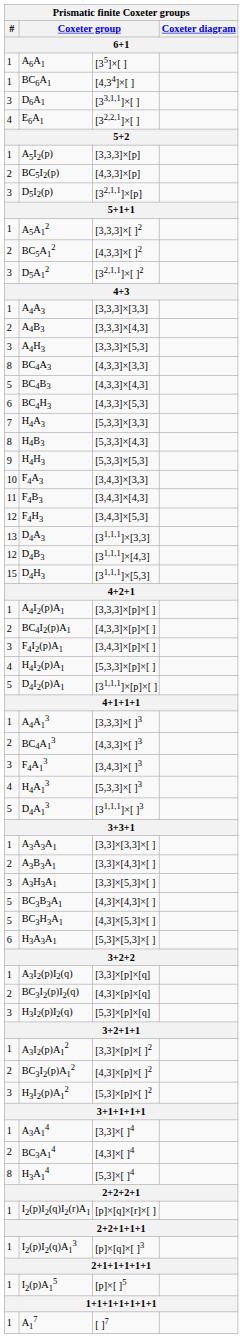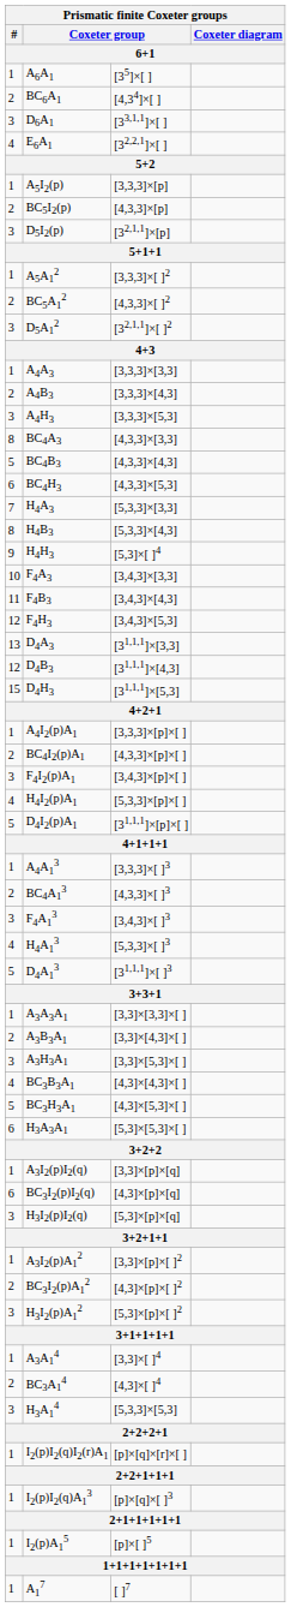 <table class="wikitable collapsed collapsible">
 <tr>
 <th colspan=12>Prismatic finite Coxeter groups</th>
 </tr>
 <tr>
 <th>#</th>
 <th colspan=2><a href='#'>Coxeter group</a></th>
 <th><a href='#'>Coxeter diagram</a></th>
 </tr>
 <tr>
 <th colspan=4>6+1</th>
 </tr>
 <tr>
 <td>1</td>
 <td>A<sub>6</sub>A<sub>1</sub></td>
 <td>[3<sup>5</sup>]×[ ]</td>
 <td></td>
 </tr>
 <tr>
-<td>1</td>
+<td>2</td>
 <td>BC<sub>6</sub>A<sub>1</sub></td>
 <td>[4,3<sup>4</sup>]×[ ]</td>
 <td></td>
 </tr>
 <tr>
 <td>3</td>
 <td>D<sub>6</sub>A<sub>1</sub></td>
 <td>[3<sup>3,1,1</sup>]×[ ]</td>
 <td></td>
 </tr>
 <tr>
 <td>4</td>
 <td>E<sub>6</sub>A<sub>1</sub></td>
 <td>[3<sup>2,2,1</sup>]×[ ]</td>
 <td></td>
 </tr>
 <tr>
 <th colspan=4>5+2</th>
 </tr>
 <tr>
 <td>1</td>
 <td>A<sub>5</sub>I<sub>2</sub>(p)</td>
 <td>[3,3,3]×[p]</td>
 <td></td>
 </tr>
 <tr>
 <td>2</td>
 <td>BC<sub>5</sub>I<sub>2</sub>(p)</td>
 <td>[4,3,3]×[p]</td>
 <td></td>
 </tr>
 <tr>
 <td>3</td>
 <td>D<sub>5</sub>I<sub>2</sub>(p)</td>
 <td>[3<sup>2,1,1</sup>]×[p]</td>
 <td></td>
 </tr>
 <tr>
 <th colspan=4>5+1+1</th>
 </tr>
 <tr>
 <td>1</td>
 <td>A<sub>5</sub>A<sub>1</sub><sup>2</sup></td>
 <td>[3,3,3]×[ ]<sup>2</sup></td>
 <td></td>
 </tr>
 <tr>
 <td>2</td>
 <td>BC<sub>5</sub>A<sub>1</sub><sup>2</sup></td>
 <td>[4,3,3]×[ ]<sup>2</sup></td>
 <td></td>
 </tr>
 <tr>
 <td>3</td>
 <td>D<sub>5</sub>A<sub>1</sub><sup>2</sup></td>
 <td>[3<sup>2,1,1</sup>]×[ ]<sup>2</sup></td>
 <td></td>
 </tr>
 <tr>
 <th colspan=4>4+3</th>
 </tr>
 <tr>
 <td>1</td>
 <td>A<sub>4</sub>A<sub>3</sub></td>
 <td>[3,3,3]×[3,3]</td>
 <td></td>
 </tr>
 <tr>
 <td>2</td>
 <td>A<sub>4</sub>B<sub>3</sub></td>
 <td>[3,3,3]×[4,3]</td>
 <td></td>
 </tr>
 <tr>
 <td>3</td>
 <td>A<sub>4</sub>H<sub>3</sub></td>
 <td>[3,3,3]×[5,3]</td>
 <td></td>
 </tr>
 <tr>
 <td>8</td>
 <td>BC<sub>4</sub>A<sub>3</sub></td>
 <td>[4,3,3]×[3,3]</td>
 <td></td>
 </tr>
 <tr>
 <td>5</td>
 <td>BC<sub>4</sub>B<sub>3</sub></td>
 <td>[4,3,3]×[4,3]</td>
 <td></td>
 </tr>
 <tr>
 <td>6</td>
 <td>BC<sub>4</sub>H<sub>3</sub></td>
 <td>[4,3,3]×[5,3]</td>
 <td></td>
 </tr>
 <tr>
 <td>7</td>
 <td>H<sub>4</sub>A<sub>3</sub></td>
 <td>[5,3,3]×[3,3]</td>
 <td></td>
 </tr>
 <tr>
 <td>8</td>
 <td>H<sub>4</sub>B<sub>3</sub></td>
 <td>[5,3,3]×[4,3]</td>
 <td></td>
 </tr>
 <tr>
 <td>9</td>
 <td>H<sub>4</sub>H<sub>3</sub></td>
-<td>[5,3,3]×[5,3]</td>
+<td>[5,3]×[ ]<sup>4</sup></td>
 <td></td>
 </tr>
 <tr>
 <td>10</td>
 <td>F<sub>4</sub>A<sub>3</sub></td>
 <td>[3,4,3]×[3,3]</td>
 <td></td>
 </tr>
 <tr>
 <td>11</td>
 <td>F<sub>4</sub>B<sub>3</sub></td>
 <td>[3,4,3]×[4,3]</td>
 <td></td>
 </tr>
 <tr>
 <td>12</td>
 <td>F<sub>4</sub>H<sub>3</sub></td>
 <td>[3,4,3]×[5,3]</td>
 <td></td>
 </tr>
 <tr>
 <td>13</td>
 <td>D<sub>4</sub>A<sub>3</sub></td>
 <td>[3<sup>1,1,1</sup>]×[3,3]</td>
 <td></td>
 </tr>
 <tr>
 <td>12</td>
 <td>D<sub>4</sub>B<sub>3</sub></td>
 <td>[3<sup>1,1,1</sup>]×[4,3]</td>
 <td></td>
 </tr>
 <tr>
 <td>15</td>
 <td>D<sub>4</sub>H<sub>3</sub></td>
 <td>[3<sup>1,1,1</sup>]×[5,3]</td>
 <td></td>
 </tr>
 <tr>
 <th colspan=4>4+2+1</th>
 </tr>
 <tr>
 <td>1</td>
 <td>A<sub>4</sub>I<sub>2</sub>(p)A<sub>1</sub></td>
 <td>[3,3,3]×[p]×[ ]</td>
 <td></td>
 </tr>
 <tr>
 <td>2</td>
 <td>BC<sub>4</sub>I<sub>2</sub>(p)A<sub>1</sub></td>
 <td>[4,3,3]×[p]×[ ]</td>
 <td></td>
 </tr>
 <tr>
 <td>3</td>
 <td>F<sub>4</sub>I<sub>2</sub>(p)A<sub>1</sub></td>
 <td>[3,4,3]×[p]×[ ]</td>
 <td></td>
 </tr>
 <tr>
 <td>4</td>
 <td>H<sub>4</sub>I<sub>2</sub>(p)A<sub>1</sub></td>
 <td>[5,3,3]×[p]×[ ]</td>
 <td></td>
 </tr>
 <tr>
 <td>5</td>
 <td>D<sub>4</sub>I<sub>2</sub>(p)A<sub>1</sub></td>
 <td>[3<sup>1,1,1</sup>]×[p]×[ ]</td>
 <td></td>
 </tr>
 <tr>
 <th colspan=4>4+1+1+1</th>
 </tr>
 <tr>
 <td>1</td>
 <td>A<sub>4</sub>A<sub>1</sub><sup>3</sup></td>
 <td>[3,3,3]×[ ]<sup>3</sup></td>
 <td></td>
 </tr>
 <tr>
 <td>2</td>
 <td>BC<sub>4</sub>A<sub>1</sub><sup>3</sup></td>
 <td>[4,3,3]×[ ]<sup>3</sup></td>
 <td></td>
 </tr>
 <tr>
 <td>3</td>
 <td>F<sub>4</sub>A<sub>1</sub><sup>3</sup></td>
 <td>[3,4,3]×[ ]<sup>3</sup></td>
 <td></td>
 </tr>
 <tr>
 <td>4</td>
 <td>H<sub>4</sub>A<sub>1</sub><sup>3</sup></td>
 <td>[5,3,3]×[ ]<sup>3</sup></td>
 <td></td>
 </tr>
 <tr>
 <td>5</td>
 <td>D<sub>4</sub>A<sub>1</sub><sup>3</sup></td>
 <td>[3<sup>1,1,1</sup>]×[ ]<sup>3</sup></td>
 <td></td>
 </tr>
 <tr>
 <th colspan=4>3+3+1</th>
 </tr>
 <tr>
 <td>1</td>
 <td>A<sub>3</sub>A<sub>3</sub>A<sub>1</sub></td>
 <td>[3,3]×[3,3]×[ ]</td>
 <td></td>
 </tr>
 <tr>
 <td>2</td>
 <td>A<sub>3</sub>B<sub>3</sub>A<sub>1</sub></td>
 <td>[3,3]×[4,3]×[ ]</td>
 <td></td>
 </tr>
 <tr>
 <td>3</td>
 <td>A<sub>3</sub>H<sub>3</sub>A<sub>1</sub></td>
 <td>[3,3]×[5,3]×[ ]</td>
 <td></td>
 </tr>
 <tr>
-<td>5</td>
+<td>4</td>
 <td>BC<sub>3</sub>B<sub>3</sub>A<sub>1</sub></td>
 <td>[4,3]×[4,3]×[ ]</td>
 <td></td>
 </tr>
 <tr>
 <td>5</td>
 <td>BC<sub>3</sub>H<sub>3</sub>A<sub>1</sub></td>
 <td>[4,3]×[5,3]×[ ]</td>
 <td></td>
 </tr>
 <tr>
 <td>6</td>
 <td>H<sub>3</sub>A<sub>3</sub>A<sub>1</sub></td>
 <td>[5,3]×[5,3]×[ ]</td>
 <td></td>
 </tr>
 <tr>
 <th colspan=4>3+2+2</th>
 </tr>
 <tr>
 <td>1</td>
 <td>A<sub>3</sub>I<sub>2</sub>(p)I<sub>2</sub>(q)</td>
 <td>[3,3]×[p]×[q]</td>
 <td></td>
 </tr>
 <tr>
-<td>2</td>
+<td>6</td>
 <td>BC<sub>3</sub>I<sub>2</sub>(p)I<sub>2</sub>(q)</td>
 <td>[4,3]×[p]×[q]</td>
 <td></td>
 </tr>
 <tr>
 <td>3</td>
 <td>H<sub>3</sub>I<sub>2</sub>(p)I<sub>2</sub>(q)</td>
 <td>[5,3]×[p]×[q]</td>
 <td></td>
 </tr>
 <tr>
 <th colspan=4>3+2+1+1</th>
 </tr>
 <tr>
 <td>1</td>
 <td>A<sub>3</sub>I<sub>2</sub>(p)A<sub>1</sub><sup>2</sup></td>
 <td>[3,3]×[p]×[ ]<sup>2</sup></td>
 <td></td>
 </tr>
 <tr>
 <td>2</td>
 <td>BC<sub>3</sub>I<sub>2</sub>(p)A<sub>1</sub><sup>2</sup></td>
 <td>[4,3]×[p]×[ ]<sup>2</sup></td>
 <td></td>
 </tr>
 <tr>
 <td>3</td>
 <td>H<sub>3</sub>I<sub>2</sub>(p)A<sub>1</sub><sup>2</sup></td>
 <td>[5,3]×[p]×[ ]<sup>2</sup></td>
 <td></td>
 </tr>
 <tr>
 <th colspan=4>3+1+1+1+1</th>
 </tr>
 <tr>
 <td>1</td>
 <td>A<sub>3</sub>A<sub>1</sub><sup>4</sup></td>
 <td>[3,3]×[ ]<sup>4</sup></td>
 <td></td>
 </tr>
 <tr>
 <td>2</td>
 <td>BC<sub>3</sub>A<sub>1</sub><sup>4</sup></td>
 <td>[4,3]×[ ]<sup>4</sup></td>
 <td></td>
 </tr>
 <tr>
-<td>8</td>
+<td>3</td>
 <td>H<sub>3</sub>A<sub>1</sub><sup>4</sup></td>
-<td>[5,3]×[ ]<sup>4</sup></td>
+<td>[5,3,3]×[5,3]</td>
 <td></td>
 </tr>
 <tr>
 <th colspan=4>2+2+2+1</th>
 </tr>
 <tr>
 <td>1</td>
 <td>I<sub>2</sub>(p)I<sub>2</sub>(q)I<sub>2</sub>(r)A<sub>1</sub></td>
 <td>[p]×[q]×[r]×[ ]</td>
 <td></td>
 </tr>
 <tr>
 <th colspan=4>2+2+1+1+1</th>
 </tr>
 <tr>
 <td>1</td>
 <td>I<sub>2</sub>(p)I<sub>2</sub>(q)A<sub>1</sub><sup>3</sup></td>
 <td>[p]×[q]×[ ]<sup>3</sup></td>
 <td></td>
 </tr>
 <tr>
 <th colspan=4>2+1+1+1+1+1</th>
 </tr>
 <tr>
 <td>1</td>
 <td>I<sub>2</sub>(p)A<sub>1</sub><sup>5</sup></td>
 <td>[p]×[ ]<sup>5</sup></td>
 <td></td>
 </tr>
 <tr>
 <th colspan=4>1+1+1+1+1+1+1</th>
 </tr>
 <tr>
 <td>1</td>
 <td>A<sub>1</sub><sup>7</sup></td>
 <td>[ ]<sup>7</sup></td>
 <td></td>
 </tr>
 </table>
